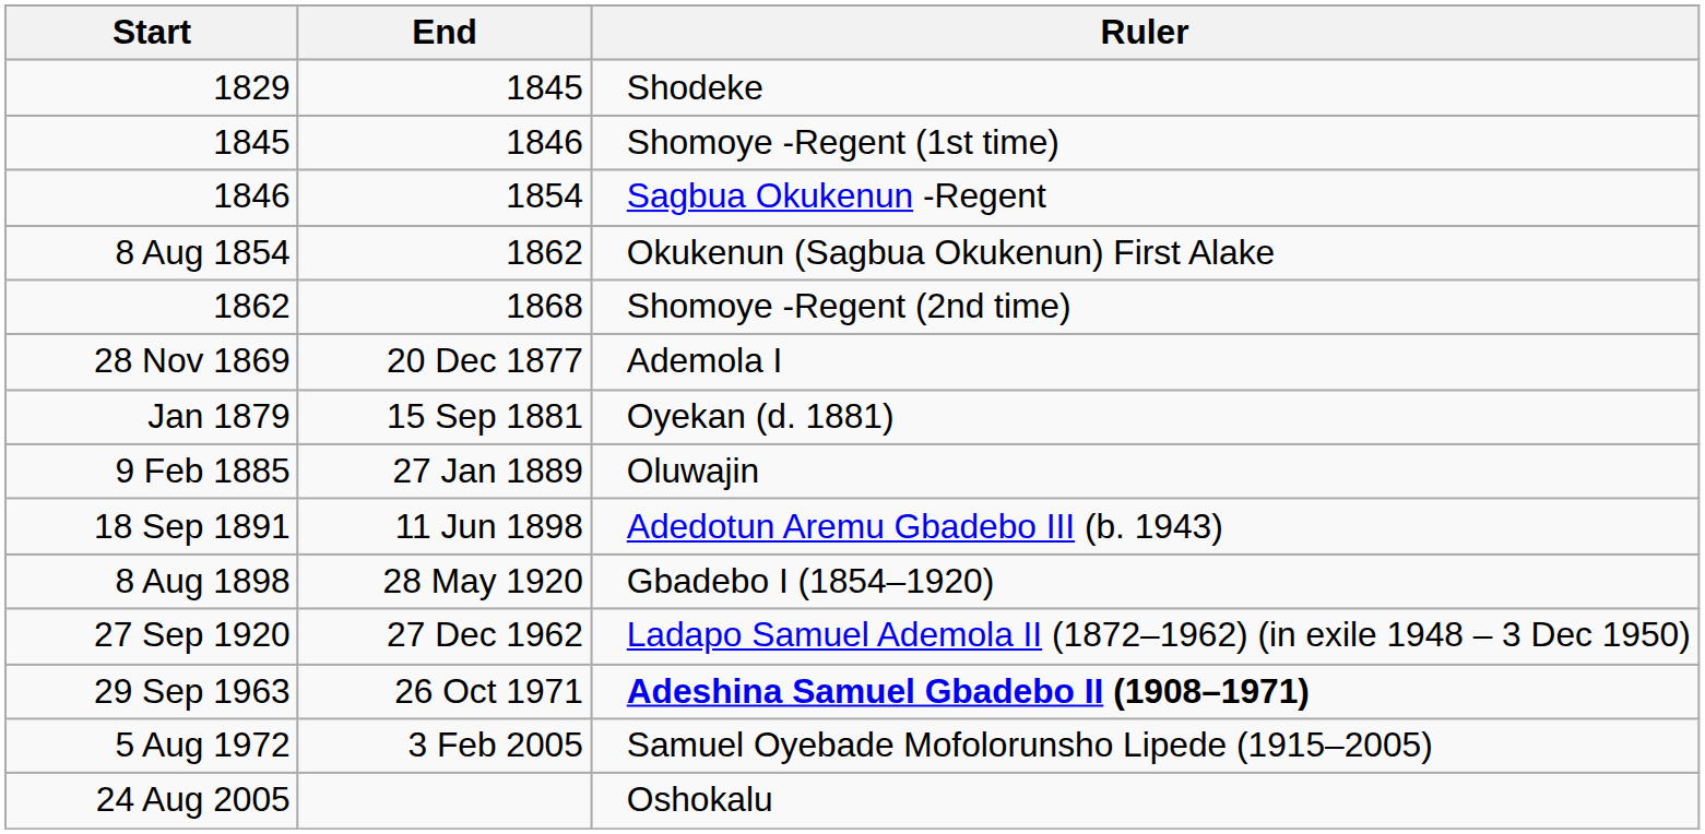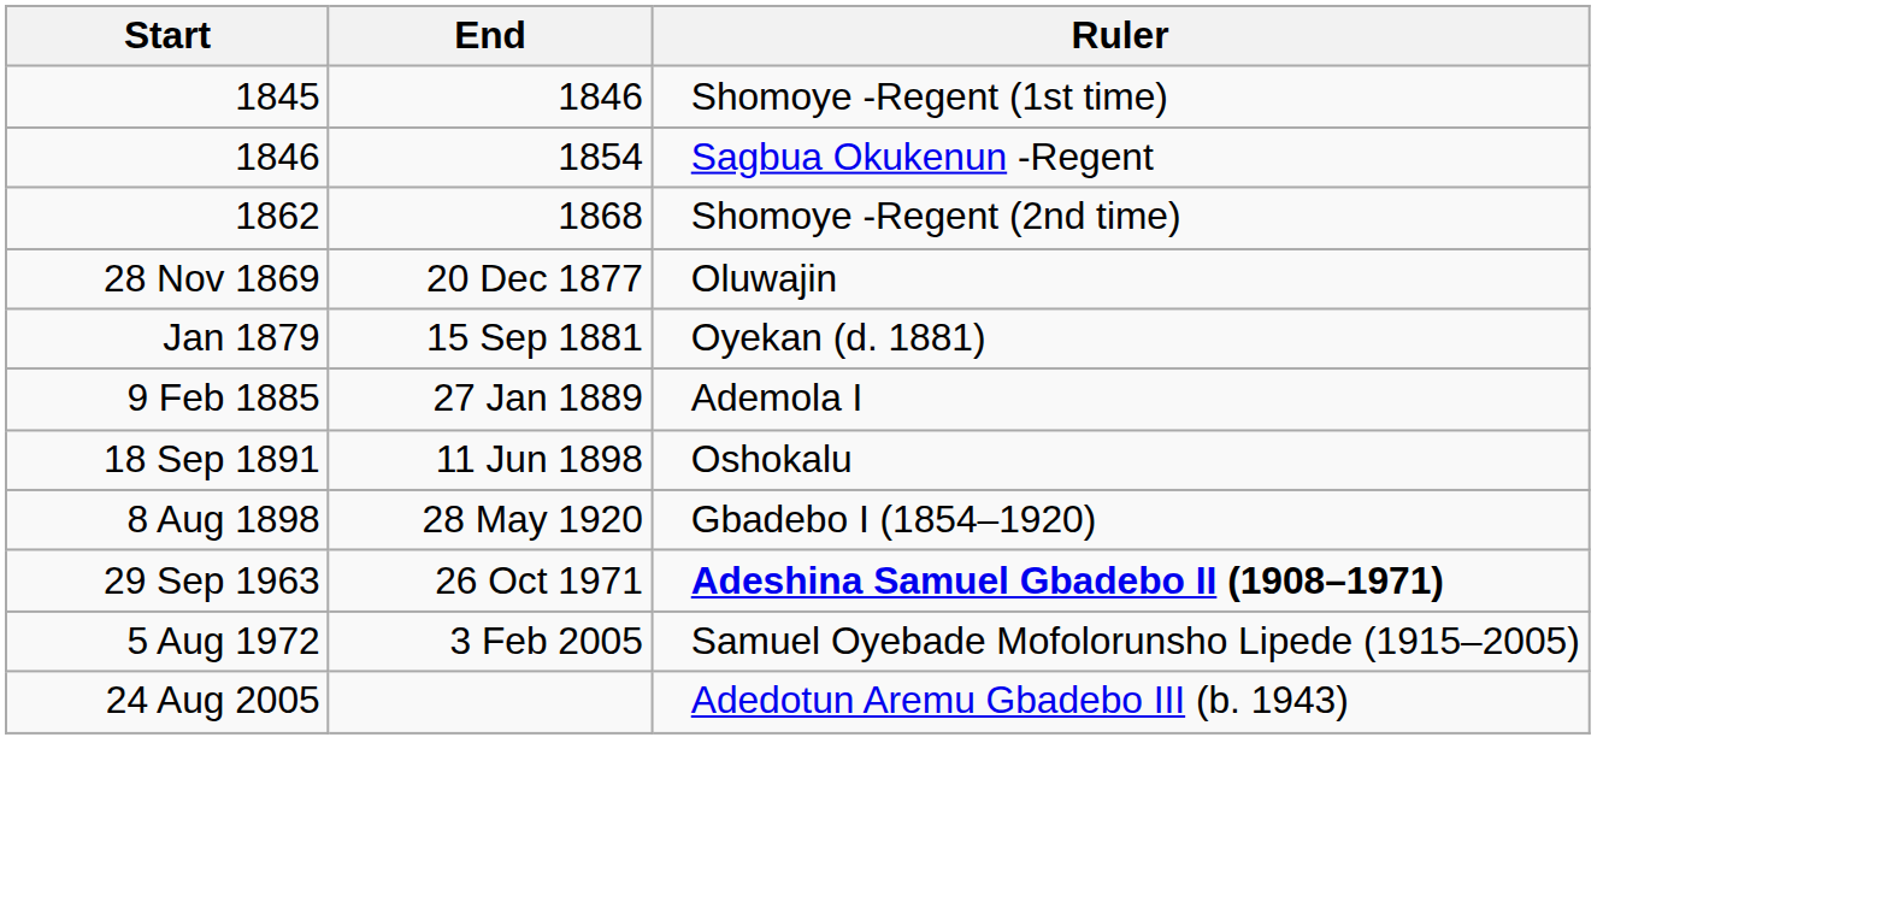 <table class=wikitable style="text-align:right;">
 <tr>
 <th style="width:8em;">Start</th>
 <th style="width:8em;">End</th>
 <th>Ruler</th>
-</tr>
-<tr>
-<td>1829</td>
-<td>1845</td>
-<td style="text-align:left;padding-left:1em;">Shodeke</td>
 </tr>
 <tr>
 <td>1845</td>
 <td>1846</td>
 <td style="text-align:left;padding-left:1em;">Shomoye -Regent (1st time)</td>
 </tr>
 <tr>
 <td>1846</td>
 <td>1854</td>
 <td style="text-align:left;padding-left:1em;"><a href='#'>Sagbua Okukenun</a> -Regent</td>
 </tr>
 <tr>
-<td>8 Aug 1854</td>
-<td>1862</td>
-<td style="text-align:left;padding-left:1em;">Okukenun (Sagbua Okukenun) First Alake</td>
-</tr>
-<tr>
 <td>1862</td>
 <td>1868</td>
 <td style="text-align:left;padding-left:1em;">Shomoye -Regent (2nd time)</td>
 </tr>
 <tr>
 <td>28 Nov 1869</td>
 <td>20 Dec 1877</td>
-<td style="text-align:left;padding-left:1em;">Ademola I</td>
+<td style="text-align:left;padding-left:1em;">Oluwajin</td>
 </tr>
 <tr>
 <td>Jan 1879</td>
 <td>15 Sep 1881</td>
 <td style="text-align:left;padding-left:1em;">Oyekan (d. 1881)</td>
 </tr>
 <tr>
 <td>9 Feb 1885</td>
 <td>27 Jan 1889</td>
-<td style="text-align:left;padding-left:1em;">Oluwajin</td>
+<td style="text-align:left;padding-left:1em;">Ademola I</td>
 </tr>
 <tr>
 <td>18 Sep 1891</td>
 <td>11 Jun 1898</td>
-<td style="text-align:left;padding-left:1em;"><a href='#'>Adedotun Aremu Gbadebo III</a> (b. 1943)</td>
+<td style="text-align:left;padding-left:1em;">Oshokalu</td>
 </tr>
 <tr>
 <td>8 Aug 1898</td>
 <td>28 May 1920</td>
 <td style="text-align:left;padding-left:1em;">Gbadebo I (1854–1920)</td>
-</tr>
-<tr>
-<td>27 Sep 1920</td>
-<td>27 Dec 1962</td>
-<td style="text-align:left;padding-left:1em;"><a href='#'>Ladapo Samuel Ademola II</a> (1872–1962) (in exile 1948 – 3 Dec 1950)</td>
 </tr>
 <tr>
 <td>29 Sep 1963</td>
 <td>26 Oct 1971</td>
 <td style="text-align:left;padding-left:1em;"><strong><a href='#'>Adeshina Samuel Gbadebo II</a> (1908–1971)</strong></td>
 </tr>
 <tr>
 <td>5 Aug 1972</td>
 <td>3 Feb 2005</td>
 <td style="text-align:left;padding-left:1em;">Samuel Oyebade Mofolorunsho Lipede (1915–2005)</td>
 </tr>
 <tr>
 <td>24 Aug 2005</td>
 <td></td>
-<td style="text-align:left;padding-left:1em;">Oshokalu</td>
+<td style="text-align:left;padding-left:1em;"><a href='#'>Adedotun Aremu Gbadebo III</a> (b. 1943)</td>
 </tr>
 </table>
